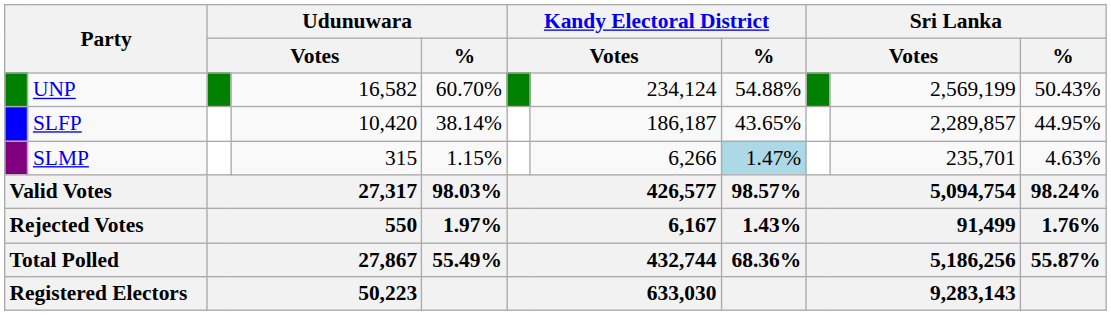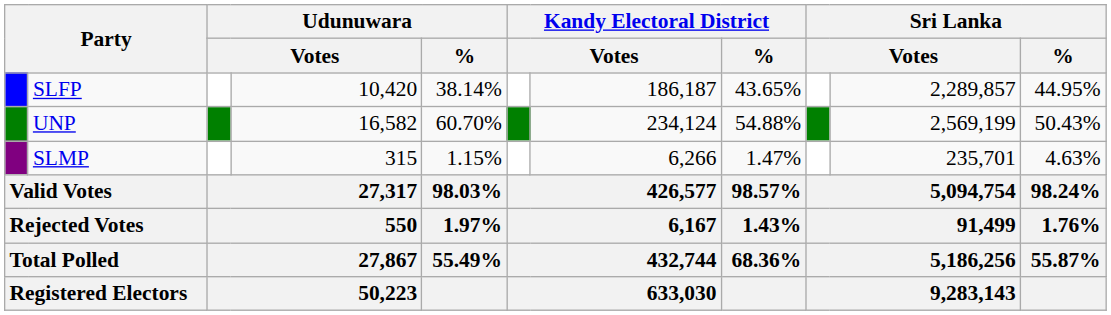 <table class="wikitable">
 <tr>
 <th colspan="2" width="144px"rowspan="2">Party</th>
 <th colspan="3" width="216px">Udunuwara</th>
 <th colspan="3" width="216px"><a href='#'>Kandy Electoral District</a></th>
 <th colspan="3" width="216px">Sri Lanka</th>
 </tr>
 <tr>
 <th colspan="2" width="144px">Votes</th>
 <th>%</th>
 <th colspan="2" width="144px">Votes</th>
 <th>%</th>
 <th colspan="2" width="144px">Votes</th>
 <th>%</th>
 </tr>
 <tr>
+<td style="background-color:blue;" width="10px"></td>
+<td style="text-align:left;"><a href='#'>SLFP</a></td>
+<td style="background-color:white;" width="10px"></td>
+<td style="text-align:right;">10,420</td>
+<td style="text-align:right;">38.14%</td>
+<td style="background-color:white;" width="10px"></td>
+<td style="text-align:right;">186,187</td>
+<td style="text-align:right;">43.65%</td>
+<td style="background-color:white;" width="10px"></td>
+<td style="text-align:right;">2,289,857</td>
+<td style="text-align:right;">44.95%</td>
+</tr>
+<tr>
 <td style="background-color:green;" width="10px"></td>
 <td style="text-align:left;"><a href='#'>UNP</a></td>
 <td style="background-color:green;" width="10px"></td>
 <td style="text-align:right;">16,582</td>
 <td style="text-align:right;">60.70%</td>
 <td style="background-color:green;" width="10px"></td>
 <td style="text-align:right;">234,124</td>
 <td style="text-align:right;">54.88%</td>
 <td style="background-color:green;" width="10px"></td>
 <td style="text-align:right;">2,569,199</td>
 <td style="text-align:right;">50.43%</td>
 </tr>
 <tr>
-<td style="background-color:blue;" width="10px"></td>
-<td style="text-align:left;"><a href='#'>SLFP</a></td>
-<td style="background-color:white;" width="10px"></td>
-<td style="text-align:right;">10,420</td>
-<td style="text-align:right;">38.14%</td>
-<td style="background-color:white;" width="10px"></td>
-<td style="text-align:right;">186,187</td>
-<td style="text-align:right;">43.65%</td>
-<td style="background-color:white;" width="10px"></td>
-<td style="text-align:right;">2,289,857</td>
-<td style="text-align:right;">44.95%</td>
-</tr>
-<tr>
 <td style="background-color:purple;" width="10px"></td>
 <td style="text-align:left;"><a href='#'>SLMP</a></td>
 <td style="background-color:white;" width="10px"></td>
 <td style="text-align:right;">315</td>
 <td style="text-align:right;">1.15%</td>
 <td style="background-color:white;" width="10px"></td>
 <td style="text-align:right;">6,266</td>
-<td style="background: lightblue; text-align:right;">1.47%</td>
+<td style="text-align:right;">1.47%</td>
 <td style="background-color:white;" width="10px"></td>
 <td style="text-align:right;">235,701</td>
 <td style="text-align:right;">4.63%</td>
 </tr>
 <tr>
 <th colspan="2" width="144px"style="text-align:left;">Valid Votes</th>
 <th style="text-align:right;"colspan="2" width="144px">27,317</th>
 <th style="text-align:right;">98.03%</th>
 <th style="text-align:right;"colspan="2" width="144px">426,577</th>
 <th style="text-align:right;">98.57%</th>
 <th style="text-align:right;"colspan="2" width="144px">5,094,754</th>
 <th style="text-align:right;">98.24%</th>
 </tr>
 <tr>
 <th colspan="2" width="144px"style="text-align:left;">Rejected Votes</th>
 <th style="text-align:right;"colspan="2" width="144px">550</th>
 <th style="text-align:right;">1.97%</th>
 <th style="text-align:right;"colspan="2" width="144px">6,167</th>
 <th style="text-align:right;">1.43%</th>
 <th style="text-align:right;"colspan="2" width="144px">91,499</th>
 <th style="text-align:right;">1.76%</th>
 </tr>
 <tr>
 <th colspan="2" width="144px"style="text-align:left;">Total Polled</th>
 <th style="text-align:right;"colspan="2" width="144px">27,867</th>
 <th style="text-align:right;">55.49%</th>
 <th style="text-align:right;"colspan="2" width="144px">432,744</th>
 <th style="text-align:right;">68.36%</th>
 <th style="text-align:right;"colspan="2" width="144px">5,186,256</th>
 <th style="text-align:right;">55.87%</th>
 </tr>
 <tr>
 <th colspan="2" width="144px"style="text-align:left;">Registered Electors</th>
 <th style="text-align:right;"colspan="2" width="144px">50,223</th>
 <th></th>
 <th style="text-align:right;"colspan="2" width="144px">633,030</th>
 <th></th>
 <th style="text-align:right;"colspan="2" width="144px">9,283,143</th>
 <th></th>
 </tr>
 </table>
